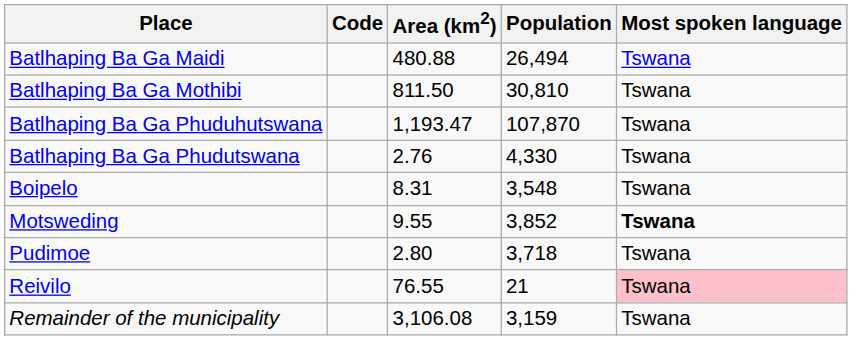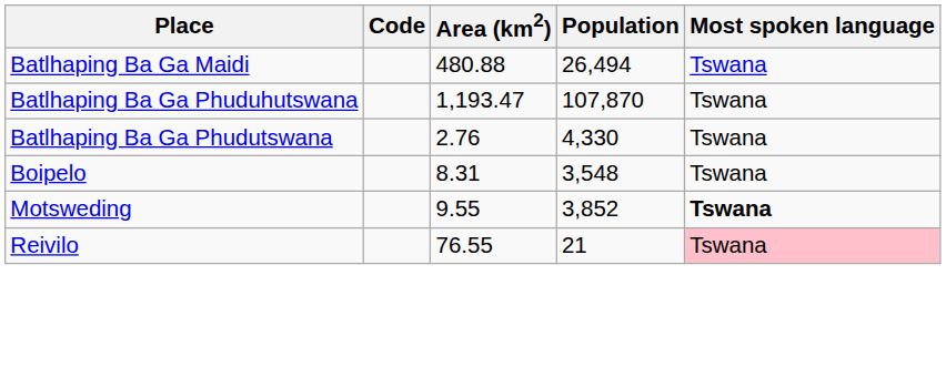 <table class="wikitable sortable">
 <tr>
 <th>Place</th>
 <th>Code</th>
 <th>Area (km<sup>2</sup>)</th>
 <th>Population</th>
 <th>Most spoken language</th>
 </tr>
 <tr>
 <td><a href='#'>Batlhaping Ba Ga Maidi</a></td>
 <td></td>
 <td>480.88</td>
 <td>26,494</td>
 <td><a href='#'>Tswana</a></td>
-</tr>
-<tr>
-<td><a href='#'>Batlhaping Ba Ga Mothibi</a></td>
-<td></td>
-<td>811.50</td>
-<td>30,810</td>
-<td>Tswana</td>
 </tr>
 <tr>
 <td><a href='#'>Batlhaping Ba Ga Phuduhutswana</a></td>
 <td></td>
 <td>1,193.47</td>
 <td>107,870</td>
 <td>Tswana</td>
 </tr>
 <tr>
 <td><a href='#'>Batlhaping Ba Ga Phudutswana</a></td>
 <td></td>
 <td>2.76</td>
 <td>4,330</td>
 <td>Tswana</td>
 </tr>
 <tr>
 <td><a href='#'>Boipelo</a></td>
 <td></td>
 <td>8.31</td>
 <td>3,548</td>
 <td>Tswana</td>
 </tr>
 <tr>
 <td><a href='#'>Motsweding</a></td>
 <td></td>
 <td>9.55</td>
 <td>3,852</td>
 <td><strong>Tswana</strong></td>
 </tr>
 <tr>
-<td><a href='#'>Pudimoe</a></td>
-<td></td>
-<td>2.80</td>
-<td>3,718</td>
-<td>Tswana</td>
-</tr>
-<tr>
 <td><a href='#'>Reivilo</a></td>
 <td></td>
 <td>76.55</td>
 <td>21</td>
 <td style="background: pink;">Tswana</td>
 </tr>
-<tr>
-<td><em>Remainder of the municipality</em></td>
-<td></td>
-<td>3,106.08</td>
-<td>3,159</td>
-<td>Tswana</td>
-</tr>
 </table>
